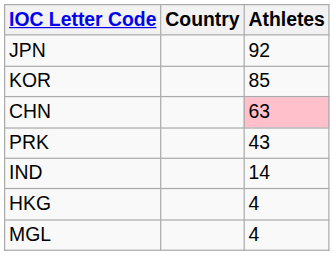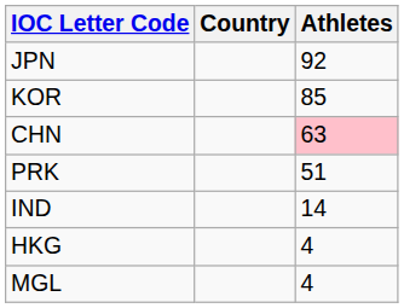 <table class="wikitable collapsible collapsed sortable" style="border:0;">
 <tr>
 <th><a href='#'>IOC Letter Code</a></th>
 <th>Country</th>
 <th>Athletes</th>
 </tr>
 <tr>
 <td>JPN</td>
 <td></td>
 <td>92</td>
 </tr>
 <tr>
 <td>KOR</td>
 <td></td>
 <td>85</td>
 </tr>
 <tr>
 <td>CHN</td>
 <td></td>
 <td style="background: pink;">63</td>
 </tr>
 <tr>
 <td>PRK</td>
 <td></td>
-<td>43</td>
+<td>51</td>
 </tr>
 <tr>
 <td>IND</td>
 <td></td>
 <td>14</td>
 </tr>
 <tr>
 <td>HKG</td>
 <td></td>
 <td>4</td>
 </tr>
 <tr>
 <td>MGL</td>
 <td></td>
 <td>4</td>
 </tr>
 <tr>
 </tr>
 </table>
